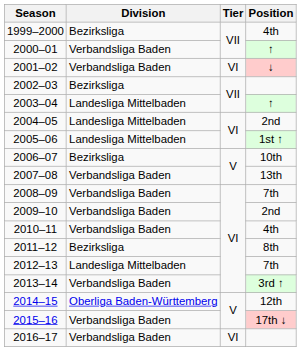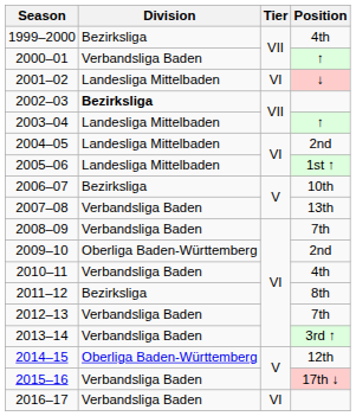 <table class="wikitable">
 <tr>
 <th>Season</th>
 <th>Division</th>
 <th>Tier</th>
 <th>Position</th>
 </tr>
 <tr align="center">
 <td>1999–2000</td>
 <td align="left">Bezirksliga</td>
 <td rowspan=2>VII</td>
 <td>4th</td>
 </tr>
 <tr align="center">
 <td>2000–01</td>
 <td align="left">Verbandsliga Baden</td>
 <td bgcolor="#ddffdd">↑</td>
 </tr>
 <tr align="center">
 <td>2001–02</td>
-<td align="left">Verbandsliga Baden</td>
+<td align="left">Landesliga Mittelbaden</td>
 <td>VI</td>
 <td bgcolor="#ffcccc">↓</td>
 </tr>
 <tr align="center">
 <td>2002–03</td>
-<td align="left">Bezirksliga</td>
+<td align="left"><strong>Bezirksliga</strong></td>
 <td rowspan=2>VII</td>
 <td></td>
 </tr>
 <tr align="center">
 <td>2003–04</td>
 <td align="left">Landesliga Mittelbaden</td>
 <td bgcolor="#ddffdd">↑</td>
 </tr>
 <tr align="center">
 <td>2004–05</td>
 <td align="left">Landesliga Mittelbaden</td>
 <td rowspan=2>VI</td>
 <td>2nd</td>
 </tr>
 <tr align="center">
 <td>2005–06</td>
 <td align="left">Landesliga Mittelbaden</td>
 <td bgcolor="#ddffdd">1st ↑</td>
 </tr>
 <tr align="center">
 <td>2006–07</td>
 <td align="left">Bezirksliga</td>
 <td rowspan=2>V</td>
 <td>10th</td>
 </tr>
 <tr align="center">
 <td>2007–08</td>
 <td align="left">Verbandsliga Baden</td>
 <td>13th</td>
 </tr>
 <tr align="center">
 <td>2008–09</td>
 <td align="left">Verbandsliga Baden</td>
 <td rowspan=6>VI</td>
 <td>7th</td>
 </tr>
 <tr align="center">
 <td>2009–10</td>
-<td align="left">Verbandsliga Baden</td>
+<td align="left">Oberliga Baden-Württemberg</td>
 <td>2nd</td>
 </tr>
 <tr align="center">
 <td>2010–11</td>
 <td align="left">Verbandsliga Baden</td>
 <td>4th</td>
 </tr>
 <tr align="center">
 <td>2011–12</td>
 <td align="left">Bezirksliga</td>
 <td>8th</td>
 </tr>
 <tr align="center">
 <td>2012–13</td>
-<td align="left">Landesliga Mittelbaden</td>
+<td align="left">Verbandsliga Baden</td>
 <td>7th</td>
 </tr>
 <tr align="center">
 <td>2013–14</td>
 <td align="left">Verbandsliga Baden</td>
 <td bgcolor="#ddffdd">3rd ↑</td>
 </tr>
 <tr align="center">
 <td><a href='#'>2014–15</a></td>
 <td align="left"><a href='#'>Oberliga Baden-Württemberg</a></td>
 <td rowspan=2>V</td>
 <td>12th</td>
 </tr>
 <tr align="center">
 <td><a href='#'>2015–16</a></td>
 <td align="left">Verbandsliga Baden</td>
 <td bgcolor="#ffcccc">17th ↓</td>
 </tr>
 <tr align="center">
 <td>2016–17</td>
 <td align="left">Verbandsliga Baden</td>
 <td>VI</td>
 <td></td>
 </tr>
 </table>
